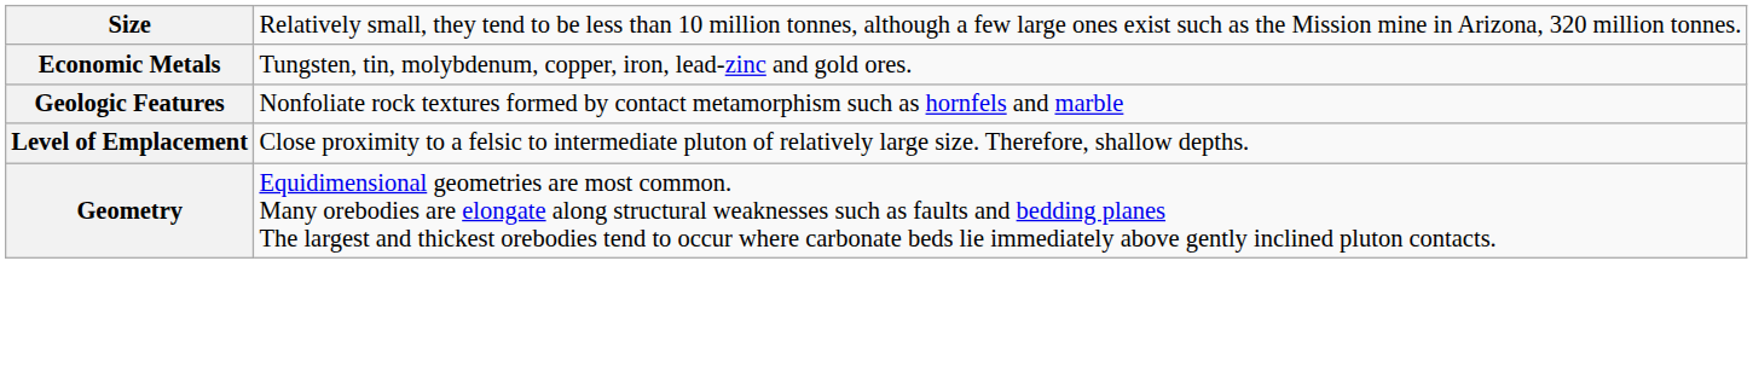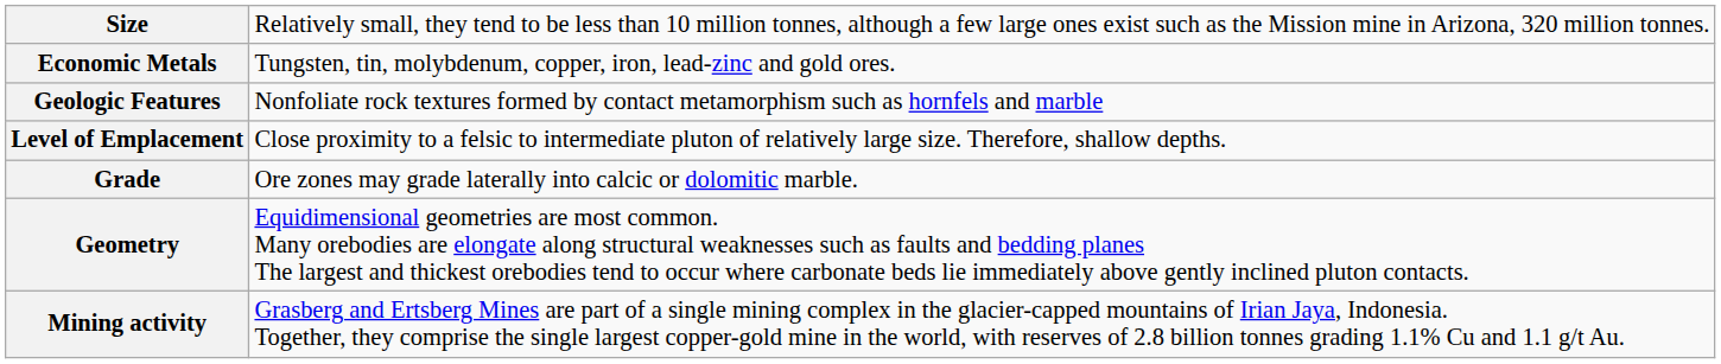 <table class="wikitable">
 <tr>
 <th>Size</th>
 <td>Relatively small, they tend to be less than 10 million tonnes, although a few large ones exist such as the Mission mine in Arizona, 320 million tonnes.</td>
 </tr>
 <tr>
 <th>Economic Metals</th>
 <td>Tungsten, tin, molybdenum, copper, iron, lead-<a href='#'>zinc</a> and gold ores.</td>
 </tr>
 <tr>
 <th>Geologic Features</th>
 <td>Nonfoliate rock textures formed by contact metamorphism such as <a href='#'>hornfels</a> and <a href='#'>marble</a></td>
 </tr>
 <tr>
 <th>Level of Emplacement</th>
 <td>Close proximity to a felsic to intermediate pluton of relatively large size. Therefore, shallow depths.</td>
 </tr>
 <tr>
+<th>Grade</th>
+<td>Ore zones may grade laterally into calcic or <a href='#'>dolomitic</a> marble.</td>
+</tr>
+<tr>
 <th>Geometry</th>
 <td><a href='#'>Equidimensional</a> geometries are most common.<br>Many orebodies are <a href='#'>elongate</a> along structural weaknesses such as faults and <a href='#'>bedding planes</a><br>The largest and thickest orebodies tend to occur where carbonate beds lie immediately above gently inclined pluton contacts.</td>
 </tr>
+<tr>
+<th>Mining activity</th>
+<td><a href='#'>Grasberg and Ertsberg Mines</a> are part of a single mining complex in the glacier-capped mountains of <a href='#'>Irian Jaya</a>, Indonesia.<br>Together, they comprise the single largest copper-gold mine in the world, with reserves of 2.8 billion tonnes grading 1.1% Cu and 1.1 g/t Au.</td>
+</tr>
 </table>
